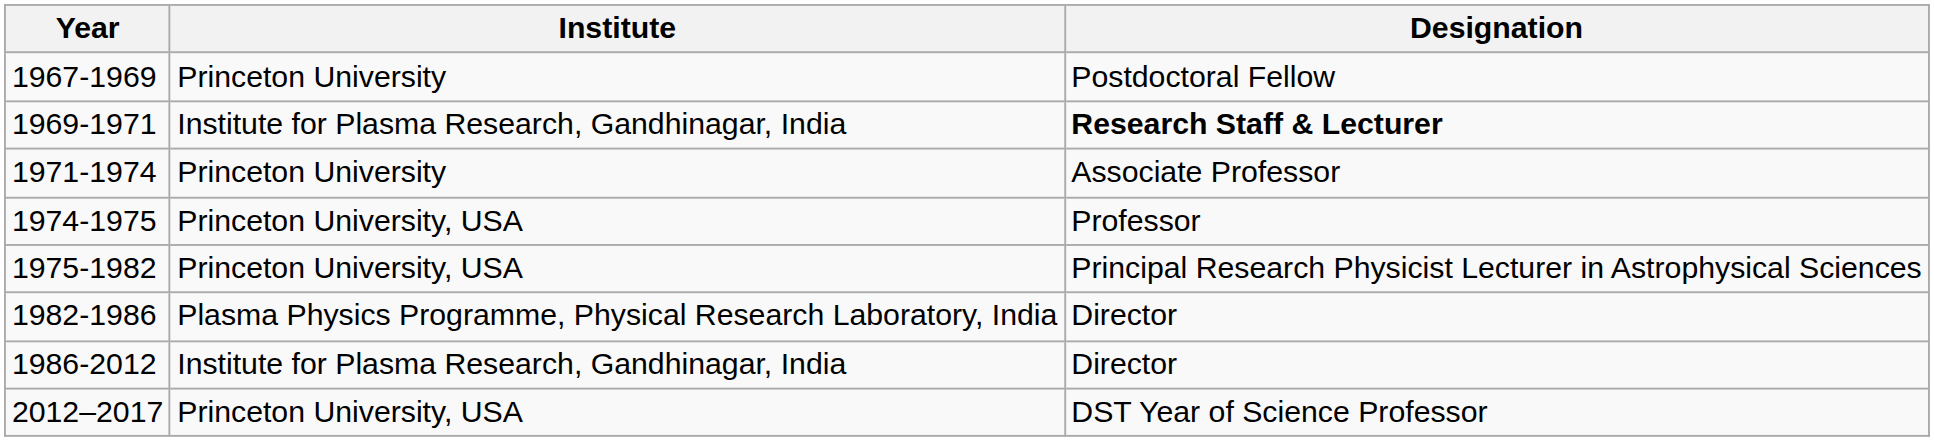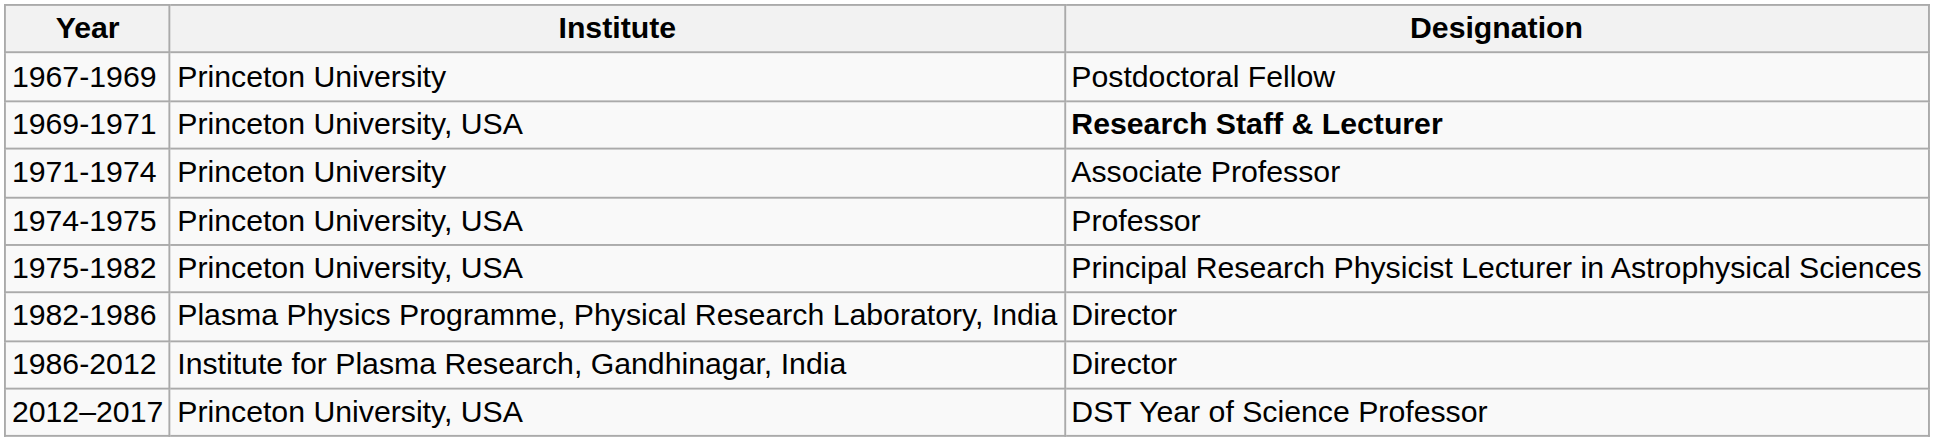 <table class="wikitable">
 <tr>
 <th>Year</th>
 <th>Institute</th>
 <th>Designation</th>
 </tr>
 <tr>
 <td>1967-1969</td>
 <td>Princeton University</td>
 <td>Postdoctoral Fellow</td>
 </tr>
 <tr>
 <td>1969-1971</td>
-<td>Institute for Plasma Research, Gandhinagar, India</td>
+<td>Princeton University, USA</td>
 <td><strong>Research Staff & Lecturer</strong></td>
 </tr>
 <tr>
 <td>1971-1974</td>
 <td>Princeton University</td>
 <td>Associate Professor</td>
 </tr>
 <tr>
 <td>1974-1975</td>
 <td>Princeton University, USA</td>
 <td>Professor</td>
 </tr>
 <tr>
 <td>1975-1982</td>
 <td>Princeton University, USA</td>
 <td>Principal Research Physicist Lecturer in Astrophysical Sciences</td>
 </tr>
 <tr>
 <td>1982-1986</td>
 <td>Plasma Physics Programme, Physical Research Laboratory, India</td>
 <td>Director</td>
 </tr>
 <tr>
 <td>1986-2012</td>
 <td>Institute for Plasma Research, Gandhinagar, India</td>
 <td>Director</td>
 </tr>
 <tr>
 <td>2012–2017</td>
 <td>Princeton University, USA</td>
 <td>DST Year of Science Professor</td>
 </tr>
 </table>
